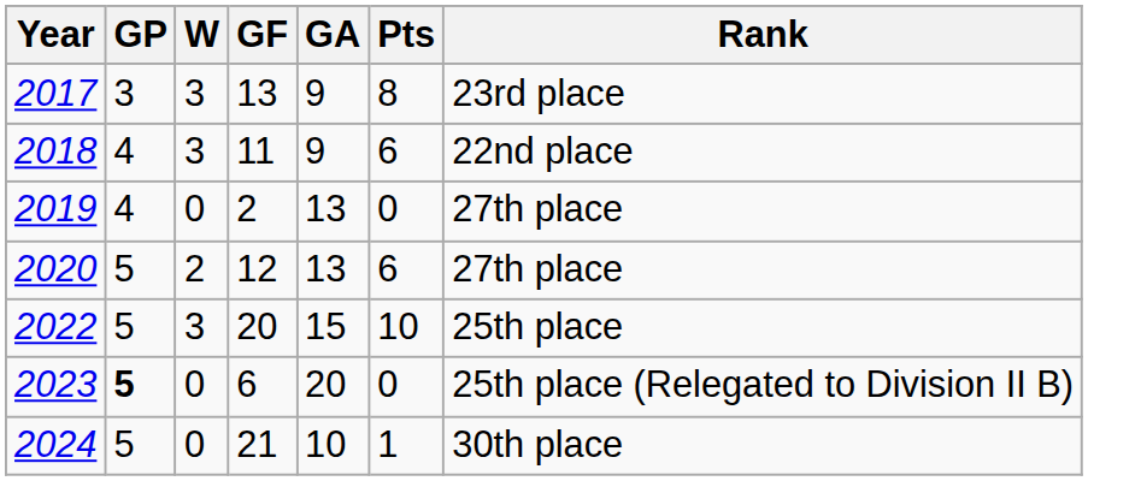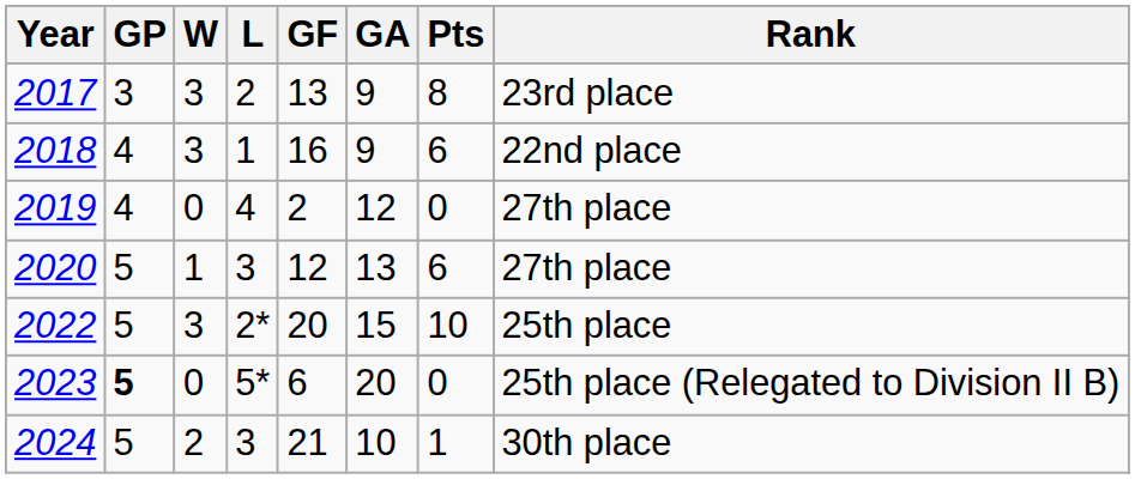 <table class="wikitable">
 <tr>
 <th>Year</th>
 <th>GP</th>
 <th>W</th>
+<th>L</th>
 <th>GF</th>
 <th>GA</th>
 <th>Pts</th>
 <th>Rank</th>
 </tr>
 <tr>
 <td><em><a href='#'>2017</a></em></td>
 <td>3</td>
 <td>3</td>
+<td>2</td>
 <td>13</td>
 <td>9</td>
 <td>8</td>
 <td>23rd place</td>
 </tr>
 <tr>
 <td><em><a href='#'>2018</a></em></td>
 <td>4</td>
 <td>3</td>
-<td>11</td>
+<td>1</td>
+<td>16</td>
 <td>9</td>
 <td>6</td>
 <td>22nd place</td>
 </tr>
 <tr>
 <td><em><a href='#'>2019</a></em></td>
 <td>4</td>
 <td>0</td>
+<td>4</td>
 <td>2</td>
-<td>13</td>
+<td>12</td>
 <td>0</td>
 <td>27th place</td>
 </tr>
 <tr>
 <td><em><a href='#'>2020</a></em></td>
 <td>5</td>
-<td>2</td>
+<td>1</td>
+<td>3</td>
 <td>12</td>
 <td>13</td>
 <td>6</td>
 <td>27th place</td>
 </tr>
 <tr>
 <td><em><a href='#'>2022</a></em></td>
 <td>5</td>
 <td>3</td>
+<td>2*</td>
 <td>20</td>
 <td>15</td>
 <td>10</td>
 <td>25th place</td>
 </tr>
 <tr>
 <td><em><a href='#'>2023</a></em></td>
 <td><strong>5</strong></td>
 <td>0</td>
+<td>5*</td>
 <td>6</td>
 <td>20</td>
 <td>0</td>
 <td>25th place (Relegated to Division II B)</td>
 </tr>
 <tr>
 <td><em><a href='#'>2024</a></em></td>
 <td>5</td>
-<td>0</td>
+<td>2</td>
+<td>3</td>
 <td>21</td>
 <td>10</td>
 <td>1</td>
 <td>30th place</td>
 </tr>
 </table>
